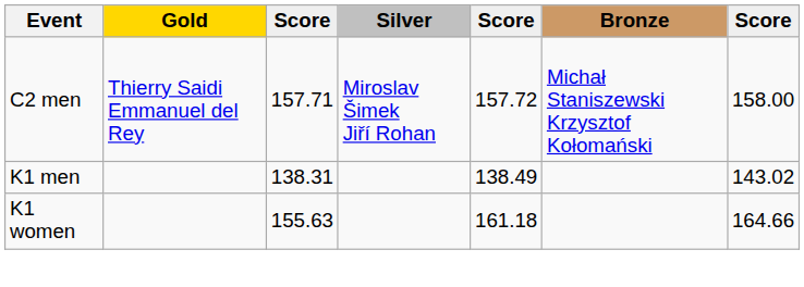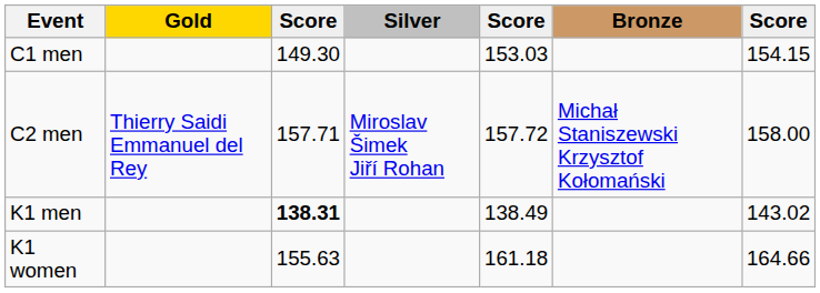 <table class="wikitable" width=100%>
 <tr>
 <th>Event</th>
 <td align=center bgcolor="gold"><strong>Gold</strong></td>
 <td align=center bgcolor="EFEFEF"><strong>Score</strong></td>
 <td align=center bgcolor="silver"><strong>Silver</strong></td>
 <td align=center bgcolor="EFEFEF"><strong>Score</strong></td>
 <td align=center bgcolor="CC9966"><strong>Bronze</strong></td>
 <td align=center bgcolor="EFEFEF"><strong>Score</strong></td>
+</tr>
+<tr>
+<td>C1 men</td>
+<td></td>
+<td>149.30</td>
+<td></td>
+<td>153.03</td>
+<td></td>
+<td>154.15</td>
 </tr>
 <tr>
 <td>C2 men</td>
 <td><br><a href='#'>Thierry Saidi</a><br><a href='#'>Emmanuel del Rey</a></td>
 <td>157.71</td>
 <td><br><a href='#'>Miroslav Šimek</a><br><a href='#'>Jiří Rohan</a></td>
 <td>157.72</td>
 <td><br><a href='#'>Michał Staniszewski</a><br><a href='#'>Krzysztof Kołomański</a></td>
 <td>158.00</td>
 </tr>
 <tr>
 <td>K1 men</td>
 <td></td>
-<td>138.31</td>
+<td><strong>138.31</strong></td>
 <td></td>
 <td>138.49</td>
 <td></td>
 <td>143.02</td>
 </tr>
 <tr>
 <td>K1 women</td>
 <td></td>
 <td>155.63</td>
 <td></td>
 <td>161.18</td>
 <td></td>
 <td>164.66</td>
 </tr>
 </table>
